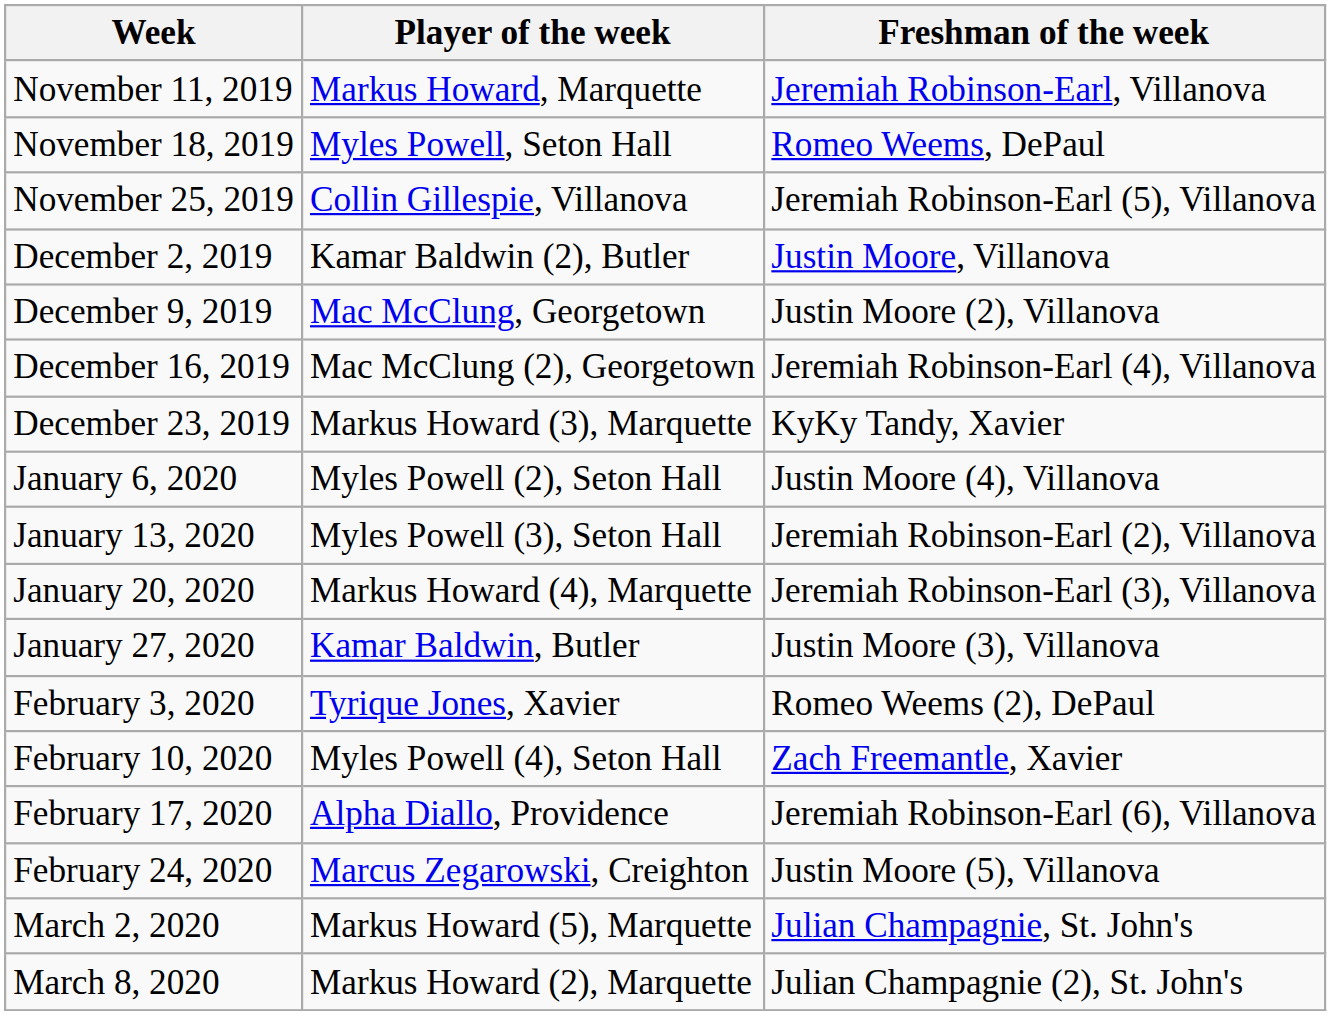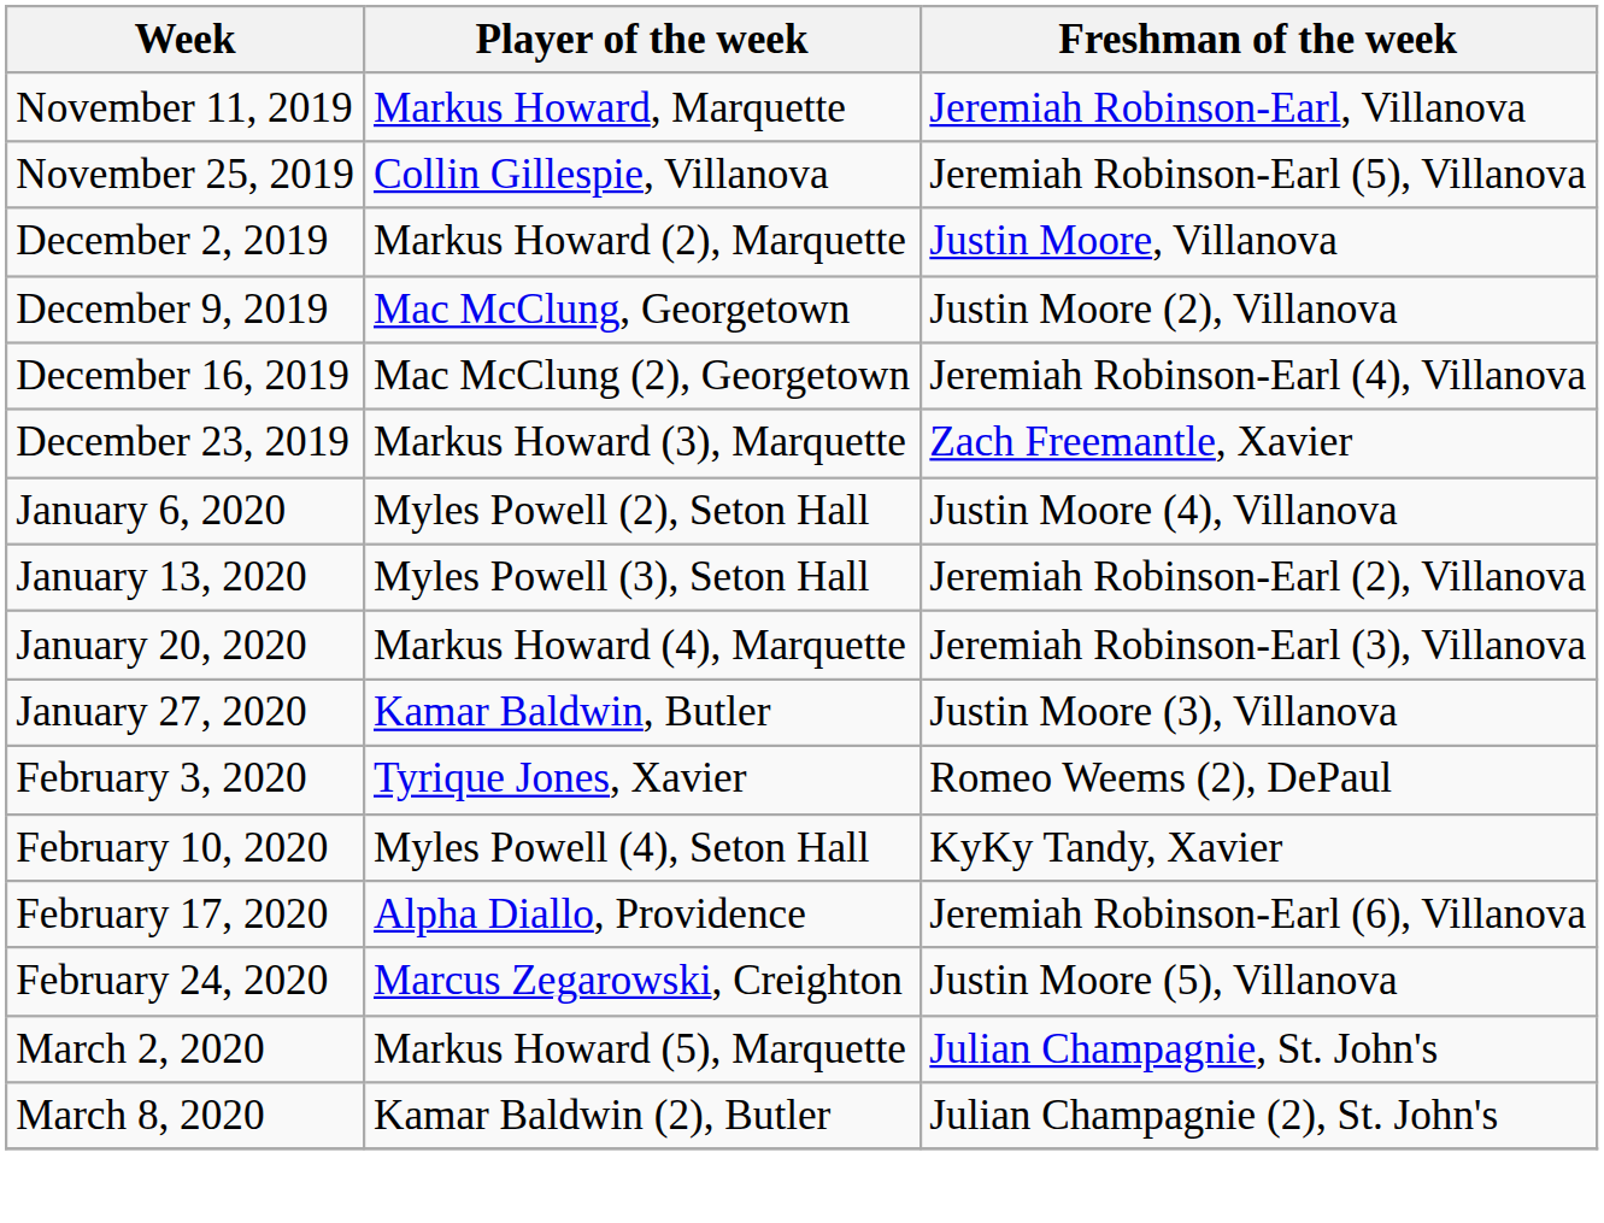 <table class="wikitable" border="1">
 <tr>
 <th>Week</th>
 <th>Player of the week</th>
 <th>Freshman of the week</th>
 </tr>
 <tr>
 <td>November 11, 2019</td>
 <td><a href='#'>Markus Howard</a>, Marquette</td>
 <td><a href='#'>Jeremiah Robinson-Earl</a>, Villanova</td>
 </tr>
 <tr>
-<td>November 18, 2019</td>
-<td><a href='#'>Myles Powell</a>, Seton Hall</td>
-<td><a href='#'>Romeo Weems</a>, DePaul</td>
-</tr>
-<tr>
 <td>November 25, 2019</td>
 <td><a href='#'>Collin Gillespie</a>, Villanova</td>
 <td>Jeremiah Robinson-Earl (5), Villanova</td>
 </tr>
 <tr>
 <td>December 2, 2019</td>
-<td>Kamar Baldwin (2), Butler</td>
+<td>Markus Howard (2), Marquette</td>
 <td><a href='#'>Justin Moore</a>, Villanova</td>
 </tr>
 <tr>
 <td>December 9, 2019</td>
 <td><a href='#'>Mac McClung</a>, Georgetown</td>
 <td>Justin Moore (2), Villanova</td>
 </tr>
 <tr>
 <td>December 16, 2019</td>
 <td>Mac McClung (2), Georgetown</td>
 <td>Jeremiah Robinson-Earl (4), Villanova</td>
 </tr>
 <tr>
 <td>December 23, 2019</td>
 <td>Markus Howard (3), Marquette</td>
-<td>KyKy Tandy, Xavier</td>
+<td><a href='#'>Zach Freemantle</a>, Xavier</td>
 </tr>
 <tr>
 <td>January 6, 2020</td>
 <td>Myles Powell (2), Seton Hall</td>
 <td>Justin Moore (4), Villanova</td>
 </tr>
 <tr>
 <td>January 13, 2020</td>
 <td>Myles Powell (3), Seton Hall</td>
 <td>Jeremiah Robinson-Earl (2), Villanova</td>
 </tr>
 <tr>
 <td>January 20, 2020</td>
 <td>Markus Howard (4), Marquette</td>
 <td>Jeremiah Robinson-Earl (3), Villanova</td>
 </tr>
 <tr>
 <td>January 27, 2020</td>
 <td><a href='#'>Kamar Baldwin</a>, Butler</td>
 <td>Justin Moore (3), Villanova</td>
 </tr>
 <tr>
 <td>February 3, 2020</td>
 <td><a href='#'>Tyrique Jones</a>, Xavier</td>
 <td>Romeo Weems (2), DePaul</td>
 </tr>
 <tr>
 <td>February 10, 2020</td>
 <td>Myles Powell (4), Seton Hall</td>
-<td><a href='#'>Zach Freemantle</a>, Xavier</td>
+<td>KyKy Tandy, Xavier</td>
 </tr>
 <tr>
 <td>February 17, 2020</td>
 <td><a href='#'>Alpha Diallo</a>, Providence</td>
 <td>Jeremiah Robinson-Earl (6), Villanova</td>
 </tr>
 <tr>
 <td>February 24, 2020</td>
 <td><a href='#'>Marcus Zegarowski</a>, Creighton</td>
 <td>Justin Moore (5), Villanova</td>
 </tr>
 <tr>
 <td>March 2, 2020</td>
 <td>Markus Howard (5), Marquette</td>
 <td><a href='#'>Julian Champagnie</a>, St. John's</td>
 </tr>
 <tr>
 <td>March 8, 2020</td>
-<td>Markus Howard (2), Marquette</td>
+<td>Kamar Baldwin (2), Butler</td>
 <td>Julian Champagnie (2), St. John's</td>
 </tr>
 <tr>
 </tr>
 </table>
